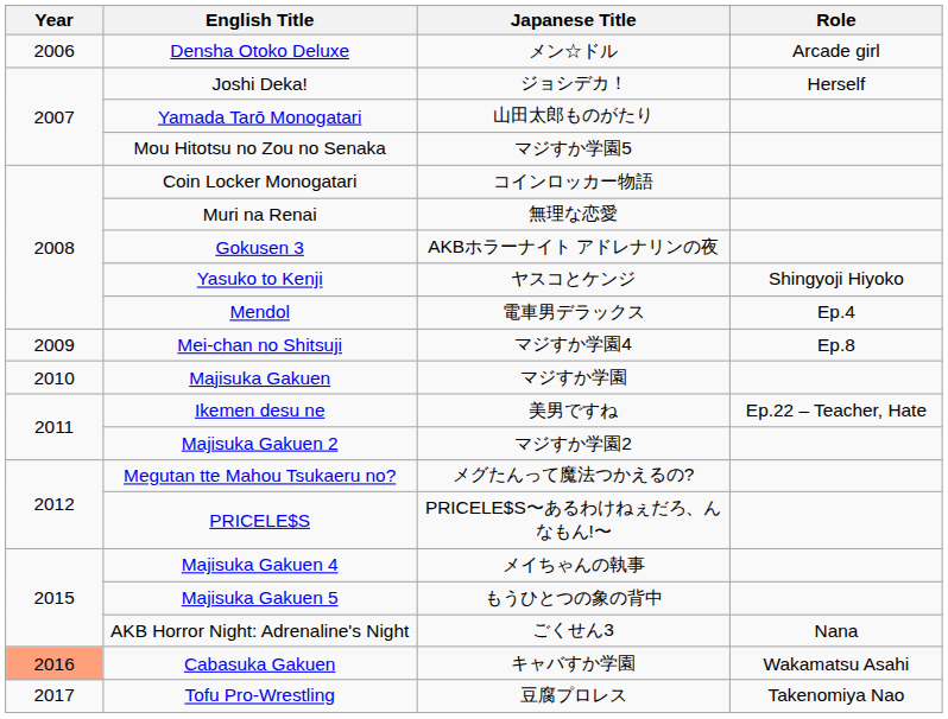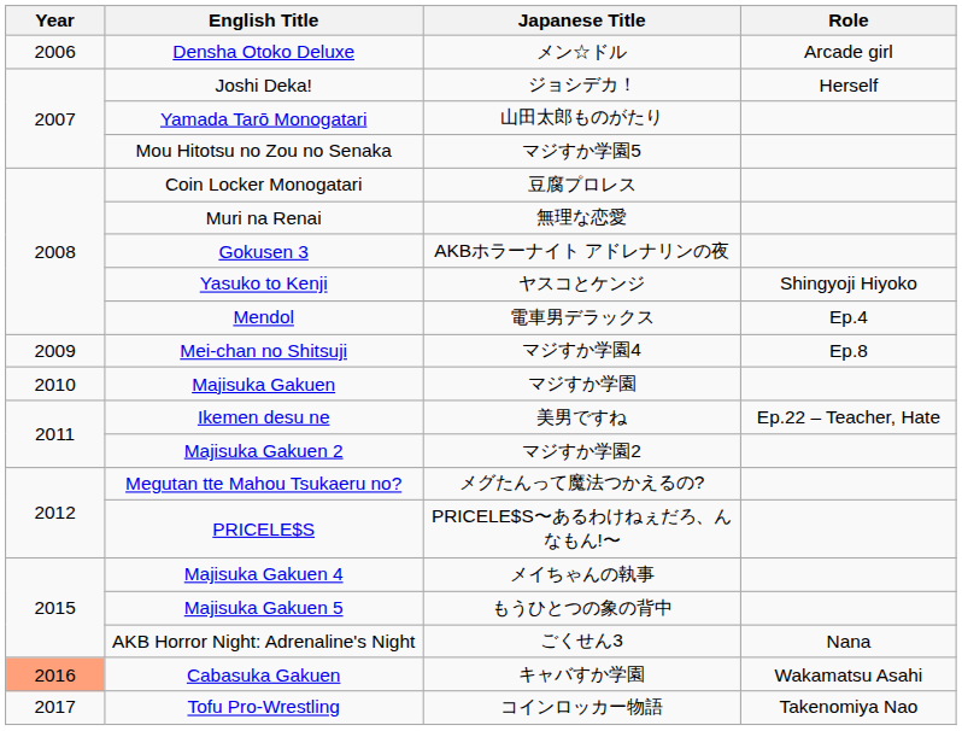 <table class="wikitable" style="text-align:center; font-size:0.9em;">
 <tr>
 <th width="70">Year</th>
 <th width="240">English Title</th>
 <th width="240">Japanese Title</th>
 <th width="160">Role</th>
 </tr>
 <tr>
 <td>2006</td>
 <td><a href='#'>Densha Otoko Deluxe</a></td>
 <td>メン☆ドル</td>
 <td>Arcade girl</td>
 </tr>
 <tr>
 <td rowspan="3">2007</td>
 <td>Joshi Deka!</td>
 <td>ジョシデカ！</td>
 <td>Herself</td>
 </tr>
 <tr>
 <td><a href='#'>Yamada Tarō Monogatari</a></td>
 <td>山田太郎ものがたり</td>
 <td></td>
 </tr>
 <tr>
 <td>Mou Hitotsu no Zou no Senaka</td>
 <td>マジすか学園5</td>
 <td></td>
 </tr>
 <tr>
 <td rowspan="5">2008</td>
 <td>Coin Locker Monogatari</td>
-<td>コインロッカー物語</td>
+<td>豆腐プロレス</td>
 <td></td>
 </tr>
 <tr>
 <td>Muri na Renai</td>
 <td>無理な恋愛</td>
 <td></td>
 </tr>
 <tr>
 <td><a href='#'>Gokusen 3</a></td>
 <td>AKBホラーナイト アドレナリンの夜</td>
 <td></td>
 </tr>
 <tr>
 <td><a href='#'>Yasuko to Kenji</a></td>
 <td>ヤスコとケンジ</td>
 <td>Shingyoji Hiyoko</td>
 </tr>
 <tr>
 <td><a href='#'>Mendol</a></td>
 <td>電車男デラックス</td>
 <td> Ep.4</td>
 </tr>
 <tr>
 <td>2009</td>
 <td><a href='#'>Mei-chan no Shitsuji</a></td>
 <td>マジすか学園4</td>
 <td> Ep.8</td>
 </tr>
 <tr>
 <td>2010</td>
 <td><a href='#'>Majisuka Gakuen</a></td>
 <td>マジすか学園</td>
 <td></td>
 </tr>
 <tr>
 <td rowspan="2">2011</td>
 <td><a href='#'>Ikemen desu ne</a></td>
 <td>美男ですね</td>
 <td>  Ep.22 – Teacher, Hate</td>
 </tr>
 <tr>
 <td><a href='#'>Majisuka Gakuen 2</a></td>
 <td>マジすか学園2</td>
 <td></td>
 </tr>
 <tr>
 <td rowspan="2">2012</td>
 <td><a href='#'>Megutan tte Mahou Tsukaeru no?</a></td>
 <td>メグたんって魔法つかえるの?</td>
 <td></td>
 </tr>
 <tr>
 <td><a href='#'>PRICELE$S</a></td>
 <td>PRICELE$S〜あるわけねぇだろ、んなもん!〜</td>
 <td></td>
 </tr>
 <tr>
 <td rowspan="3">2015</td>
 <td><a href='#'>Majisuka Gakuen 4</a></td>
 <td>メイちゃんの執事</td>
 <td></td>
 </tr>
 <tr>
 <td><a href='#'>Majisuka Gakuen 5</a></td>
 <td>もうひとつの象の背中</td>
 <td></td>
 </tr>
 <tr>
 <td>AKB Horror Night: Adrenaline's Night</td>
 <td>ごくせん3</td>
 <td>Nana</td>
 </tr>
 <tr>
 <td rowspan="1" style="background: lightsalmon;">2016</td>
 <td><a href='#'>Cabasuka Gakuen</a></td>
 <td>キャバすか学園</td>
 <td>Wakamatsu Asahi</td>
 </tr>
 <tr>
 <td rowspan="1">2017</td>
 <td><a href='#'>Tofu Pro-Wrestling</a></td>
-<td>豆腐プロレス</td>
+<td>コインロッカー物語</td>
 <td>Takenomiya Nao</td>
 </tr>
 </table>
